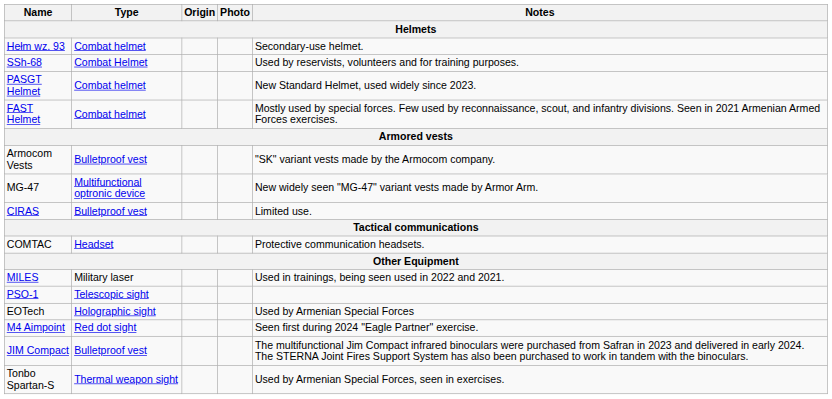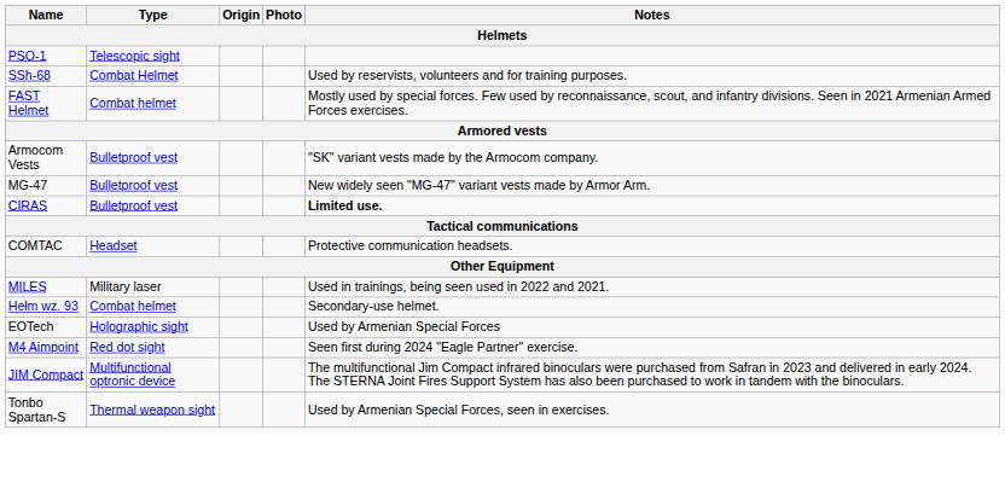 <table class="wikitable">
 <tr>
 <th>Name</th>
 <th>Type</th>
 <th>Origin</th>
 <th>Photo</th>
 <th>Notes</th>
 </tr>
 <tr>
 <th colspan="5">Helmets</th>
 </tr>
 <tr>
-<td><a href='#'>Hełm wz. 93</a></td>
-<td><a href='#'>Combat helmet</a></td>
+<td><a href='#'>PSO-1</a></td>
+<td><a href='#'>Telescopic sight</a></td>
 <td></td>
 <td></td>
-<td>Secondary-use helmet.</td>
+<td></td>
 </tr>
 <tr>
 <td><a href='#'>SSh-68</a></td>
 <td><a href='#'>Combat Helmet</a></td>
 <td></td>
 <td></td>
 <td>Used by reservists, volunteers and for training purposes.</td>
-</tr>
-<tr>
-<td><a href='#'>PASGT Helmet</a></td>
-<td><a href='#'>Combat helmet</a></td>
-<td></td>
-<td></td>
-<td>New Standard Helmet, used widely since 2023.</td>
 </tr>
 <tr>
 <td><a href='#'>FAST Helmet</a></td>
 <td><a href='#'>Combat helmet</a></td>
 <td></td>
 <td></td>
 <td>Mostly used by special forces. Few used by reconnaissance, scout, and infantry divisions. Seen in 2021 Armenian Armed Forces exercises.</td>
 </tr>
 <tr>
 <th colspan="5">Armored vests</th>
 </tr>
 <tr>
 <td>Armocom Vests</td>
 <td><a href='#'>Bulletproof vest</a></td>
 <td></td>
 <td></td>
 <td>"SK" variant vests made by the Armocom company.</td>
 </tr>
 <tr>
 <td>MG-47</td>
-<td><a href='#'>Multifunctional optronic device</a></td>
+<td><a href='#'>Bulletproof vest</a></td>
 <td></td>
 <td></td>
 <td>New widely seen "MG-47" variant vests made by Armor Arm.</td>
 </tr>
 <tr>
 <td><a href='#'>CIRAS</a></td>
 <td><a href='#'>Bulletproof vest</a></td>
 <td></td>
 <td></td>
-<td>Limited use.</td>
+<td><strong>Limited use.</strong></td>
 </tr>
 <tr>
 <th colspan="5">Tactical communications</th>
 </tr>
 <tr>
 <td>COMTAC</td>
 <td><a href='#'>Headset</a></td>
 <td></td>
 <td></td>
 <td>Protective communication headsets.</td>
 </tr>
 <tr>
 <th colspan="5">Other Equipment</th>
 </tr>
 <tr>
 <td><a href='#'>MILES</a></td>
 <td>Military laser</td>
 <td></td>
 <td></td>
 <td>Used in trainings, being seen used in 2022 and 2021.</td>
 </tr>
 <tr>
-<td><a href='#'>PSO-1</a></td>
-<td><a href='#'>Telescopic sight</a></td>
+<td><a href='#'>Hełm wz. 93</a></td>
+<td><a href='#'>Combat helmet</a></td>
 <td></td>
 <td></td>
-<td></td>
+<td>Secondary-use helmet.</td>
 </tr>
 <tr>
 <td>EOTech</td>
 <td><a href='#'>Holographic sight</a></td>
 <td></td>
 <td></td>
 <td>Used by Armenian Special Forces</td>
 </tr>
 <tr>
 <td><a href='#'>M4 Aimpoint</a></td>
 <td><a href='#'>Red dot sight</a></td>
 <td></td>
 <td></td>
 <td>Seen first during 2024 "Eagle Partner" exercise.</td>
 </tr>
 <tr>
 <td><a href='#'>JIM Compact</a></td>
-<td><a href='#'>Bulletproof vest</a></td>
+<td><a href='#'>Multifunctional optronic device</a></td>
 <td></td>
 <td></td>
 <td>The multifunctional Jim Compact infrared binoculars were purchased from Safran in 2023 and delivered in early 2024. The STERNA Joint Fires Support System has also been purchased to work in tandem with the binoculars.</td>
 </tr>
 <tr>
 <td>Tonbo Spartan-S</td>
 <td><a href='#'>Thermal weapon sight</a></td>
 <td></td>
 <td></td>
 <td>Used by Armenian Special Forces, seen in exercises.</td>
 </tr>
 </table>
